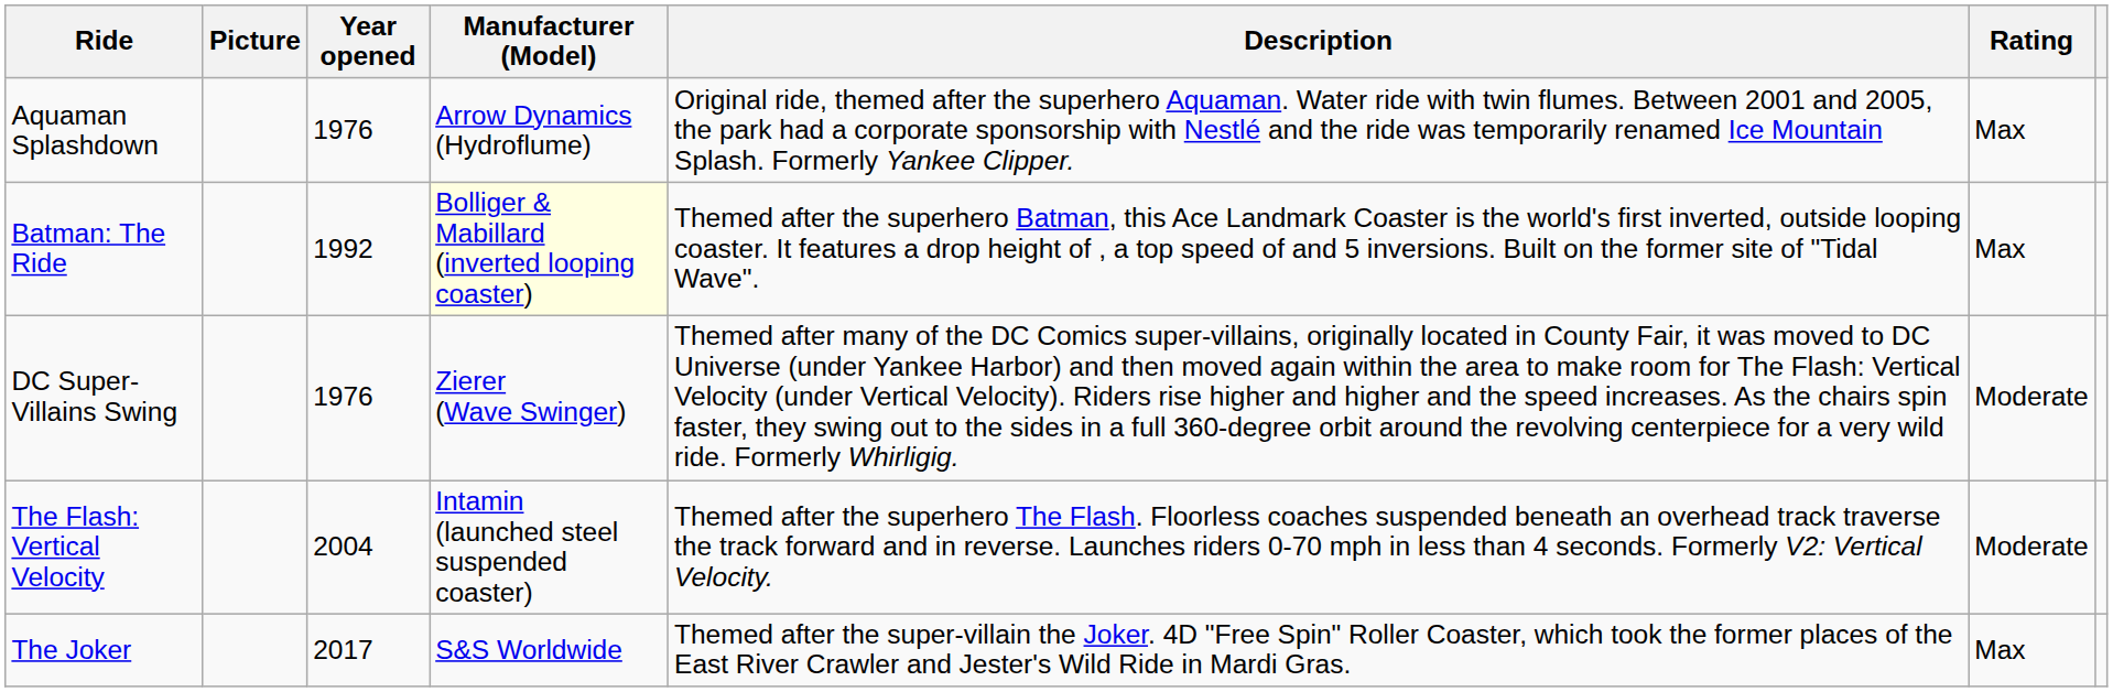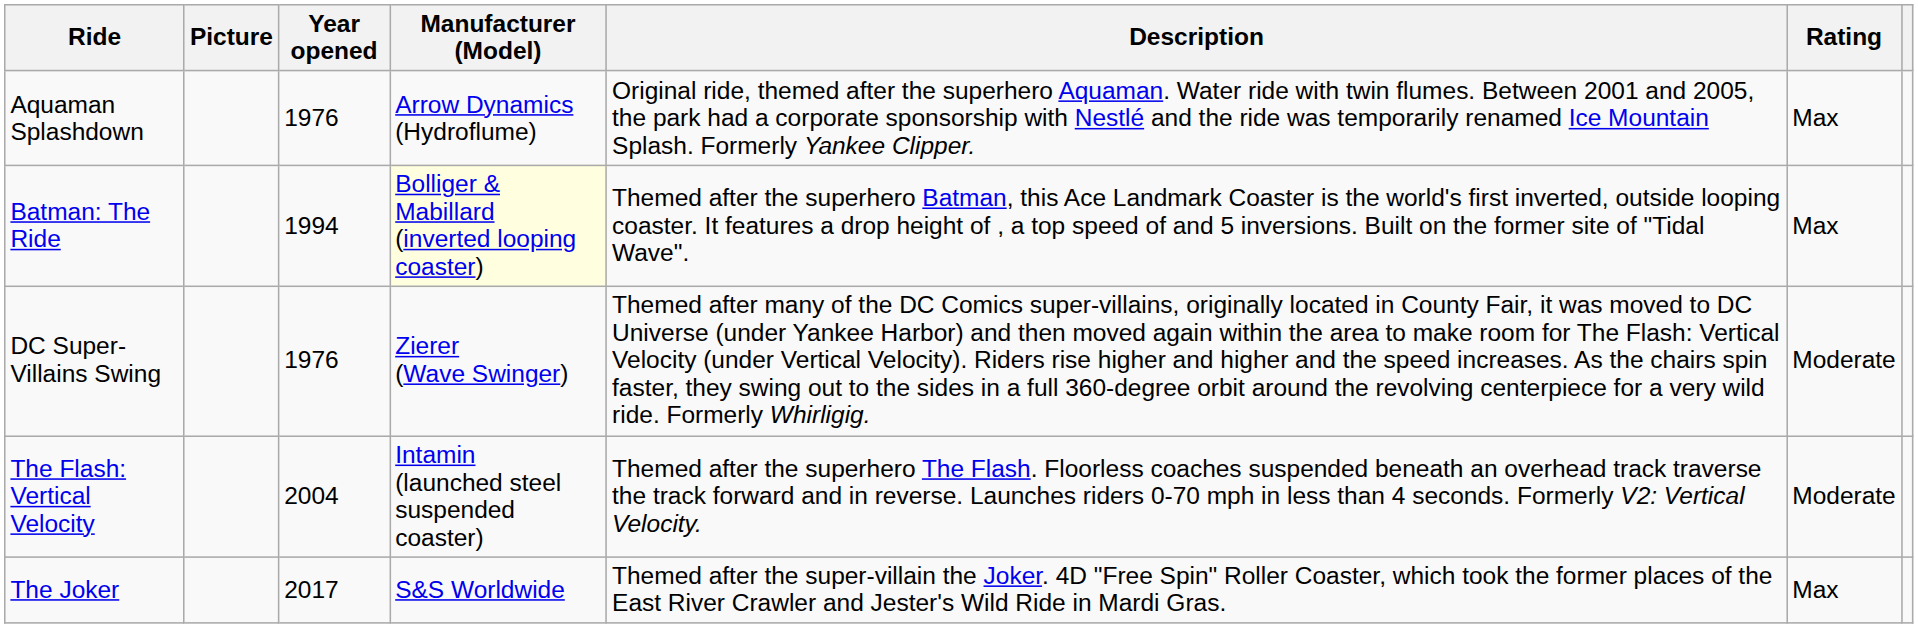 <table class="wikitable sortable">
 <tr>
 <th>Ride</th>
 <th>Picture</th>
 <th>Year opened</th>
 <th>Manufacturer<br>(Model)</th>
 <th>Description</th>
 <th>Rating</th>
 <th></th>
 </tr>
 <tr>
 <td>Aquaman Splashdown</td>
 <td></td>
 <td>1976</td>
 <td><a href='#'>Arrow Dynamics</a><br> (Hydroflume)</td>
 <td>Original ride, themed after the superhero <a href='#'>Aquaman</a>. Water ride with twin flumes. Between 2001 and 2005, the park had a corporate sponsorship with <a href='#'>Nestlé</a> and the ride was temporarily renamed <a href='#'>Ice Mountain</a> Splash. Formerly <em>Yankee Clipper.</em></td>
 <td>Max</td>
 <td></td>
 </tr>
 <tr>
 <td><a href='#'>Batman: The Ride</a></td>
 <td></td>
-<td>1992</td>
+<td>1994</td>
 <td style="background: lightyellow;"><a href='#'>Bolliger & Mabillard</a> <br> (<a href='#'>inverted looping coaster</a>)</td>
 <td>Themed after the superhero <a href='#'>Batman</a>, this Ace Landmark Coaster is the world's first inverted, outside looping coaster. It features a drop height of , a top speed of  and 5 inversions. Built on the former site of "Tidal Wave".</td>
 <td>Max</td>
 <td></td>
 </tr>
 <tr>
 <td>DC Super-Villains Swing</td>
 <td></td>
 <td>1976</td>
 <td><a href='#'>Zierer</a><br>(<a href='#'>Wave Swinger</a>)</td>
 <td>Themed after many of the DC Comics super-villains, originally located in County Fair, it was moved to DC Universe (under Yankee Harbor) and then moved again within the area to make room for The Flash: Vertical Velocity (under Vertical Velocity). Riders rise higher and higher and the speed increases. As the chairs spin faster, they swing out to the sides in a full 360-degree orbit around the revolving centerpiece for a very wild ride. Formerly <em>Whirligig.</em></td>
 <td>Moderate</td>
 <td></td>
 </tr>
 <tr>
 <td><a href='#'>The Flash: Vertical Velocity</a></td>
 <td></td>
 <td>2004</td>
 <td><a href='#'>Intamin</a><br>(launched steel suspended coaster)</td>
 <td>Themed after the superhero <a href='#'>The Flash</a>. Floorless coaches suspended beneath an overhead track traverse the track forward and in reverse. Launches riders 0-70 mph in less than 4 seconds. Formerly <em>V2: Vertical Velocity.</em></td>
 <td>Moderate</td>
 <td></td>
 </tr>
 <tr>
 <td><a href='#'>The Joker</a></td>
 <td></td>
 <td>2017</td>
 <td><a href='#'>S&S Worldwide</a></td>
 <td>Themed after the super-villain the <a href='#'>Joker</a>. 4D "Free Spin" Roller Coaster, which took the former places of the East River Crawler and Jester's Wild Ride in Mardi Gras.</td>
 <td>Max</td>
 <td></td>
 </tr>
 </table>
